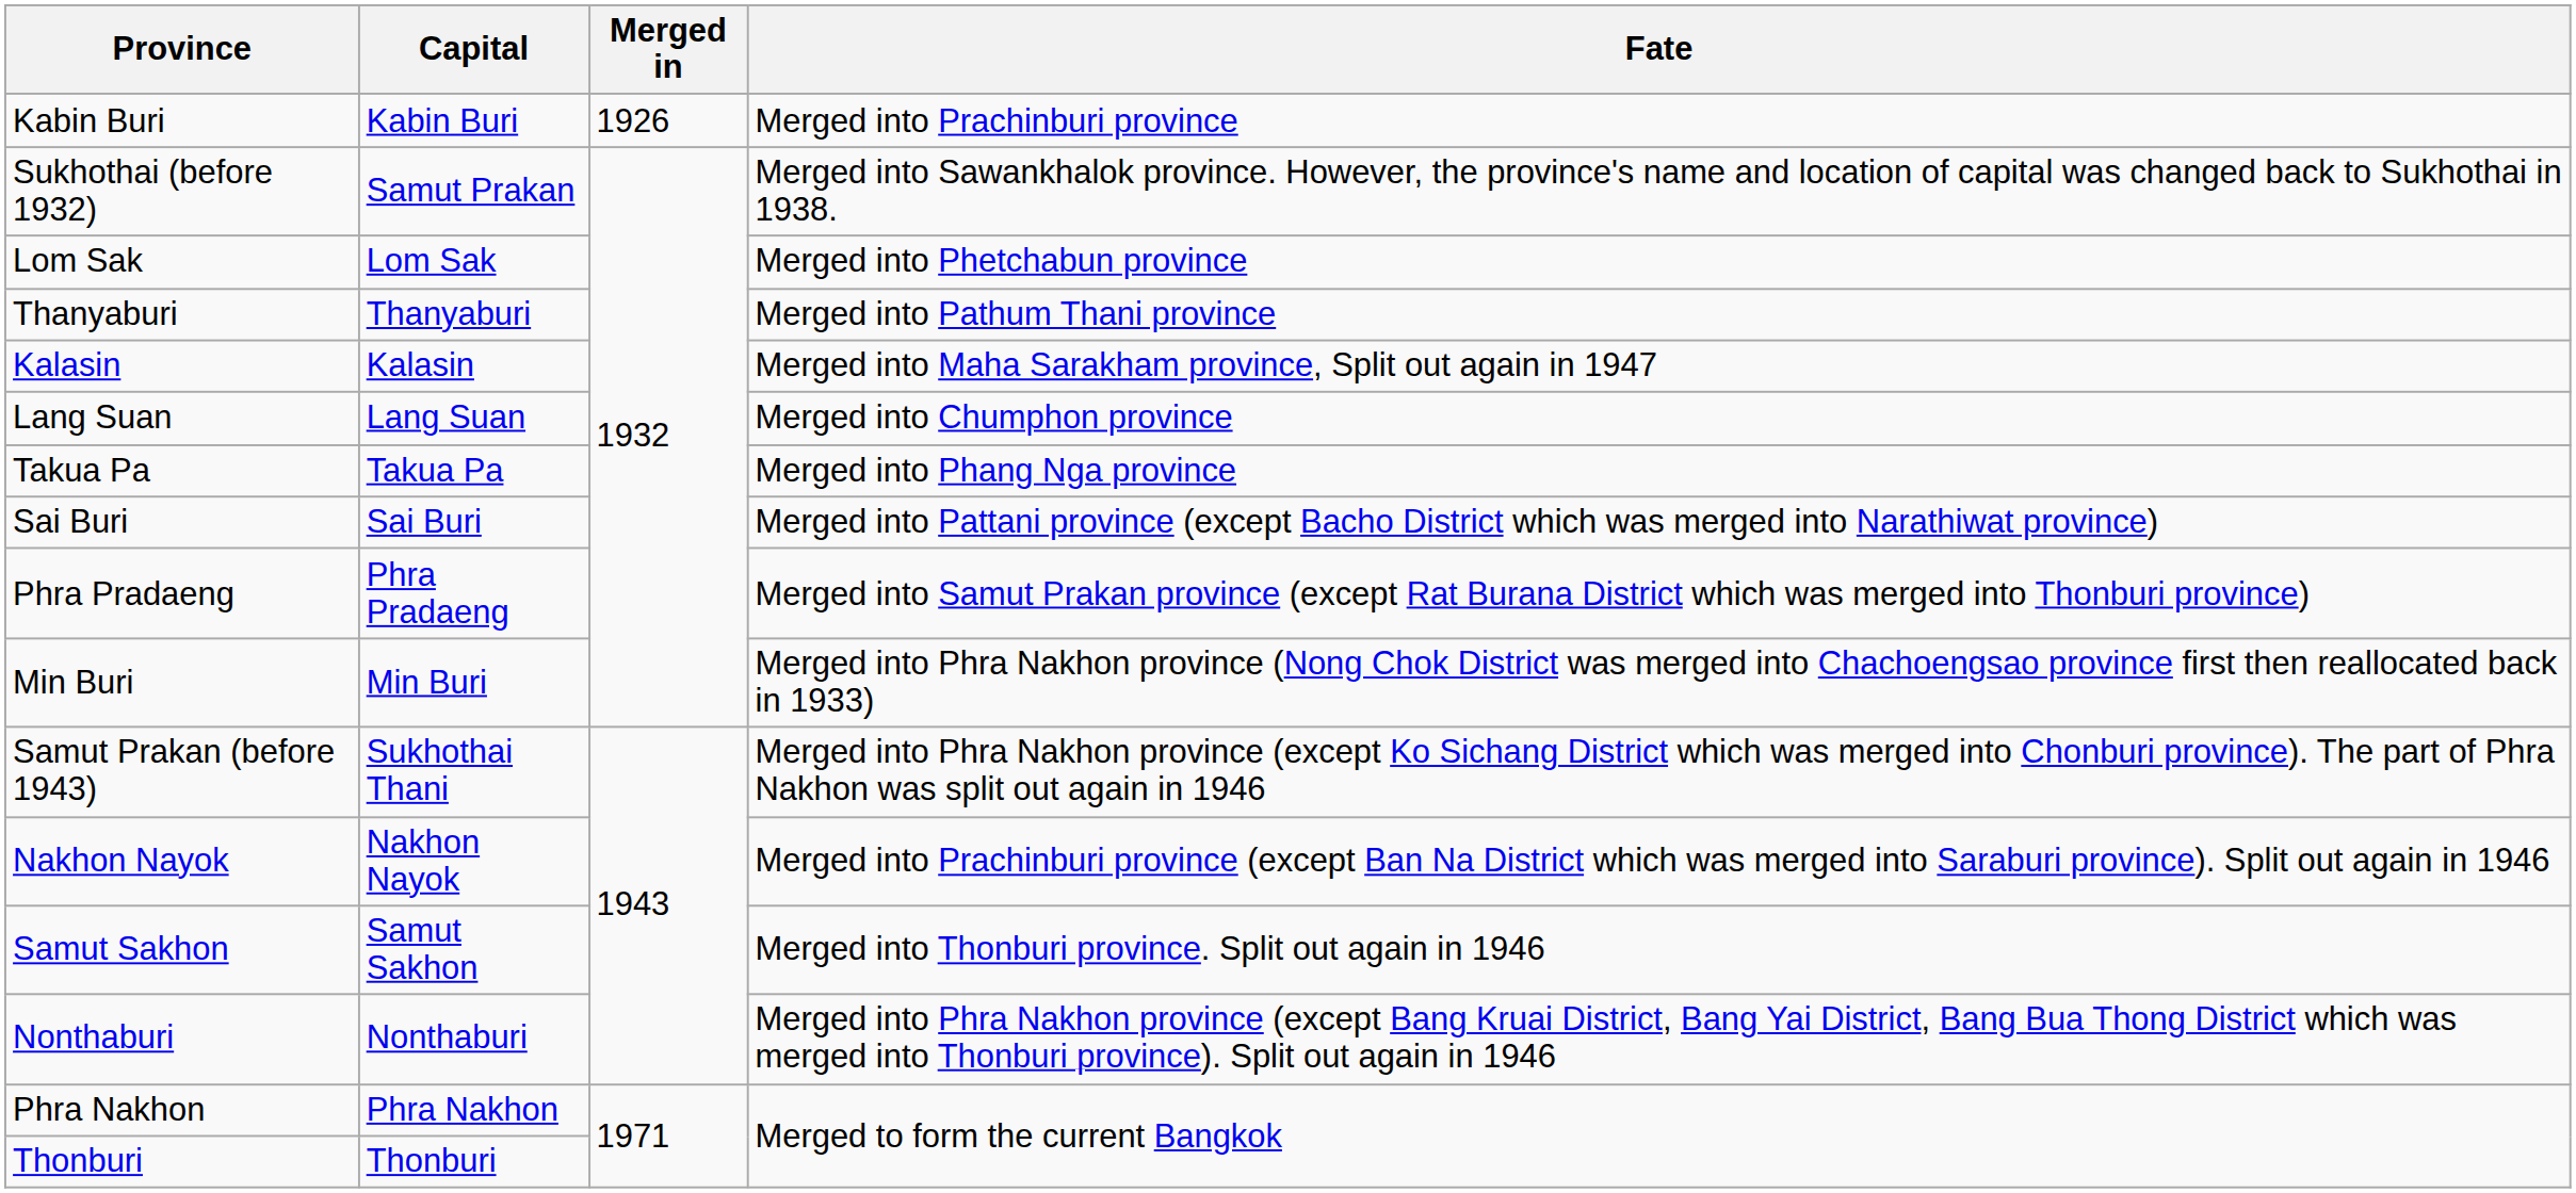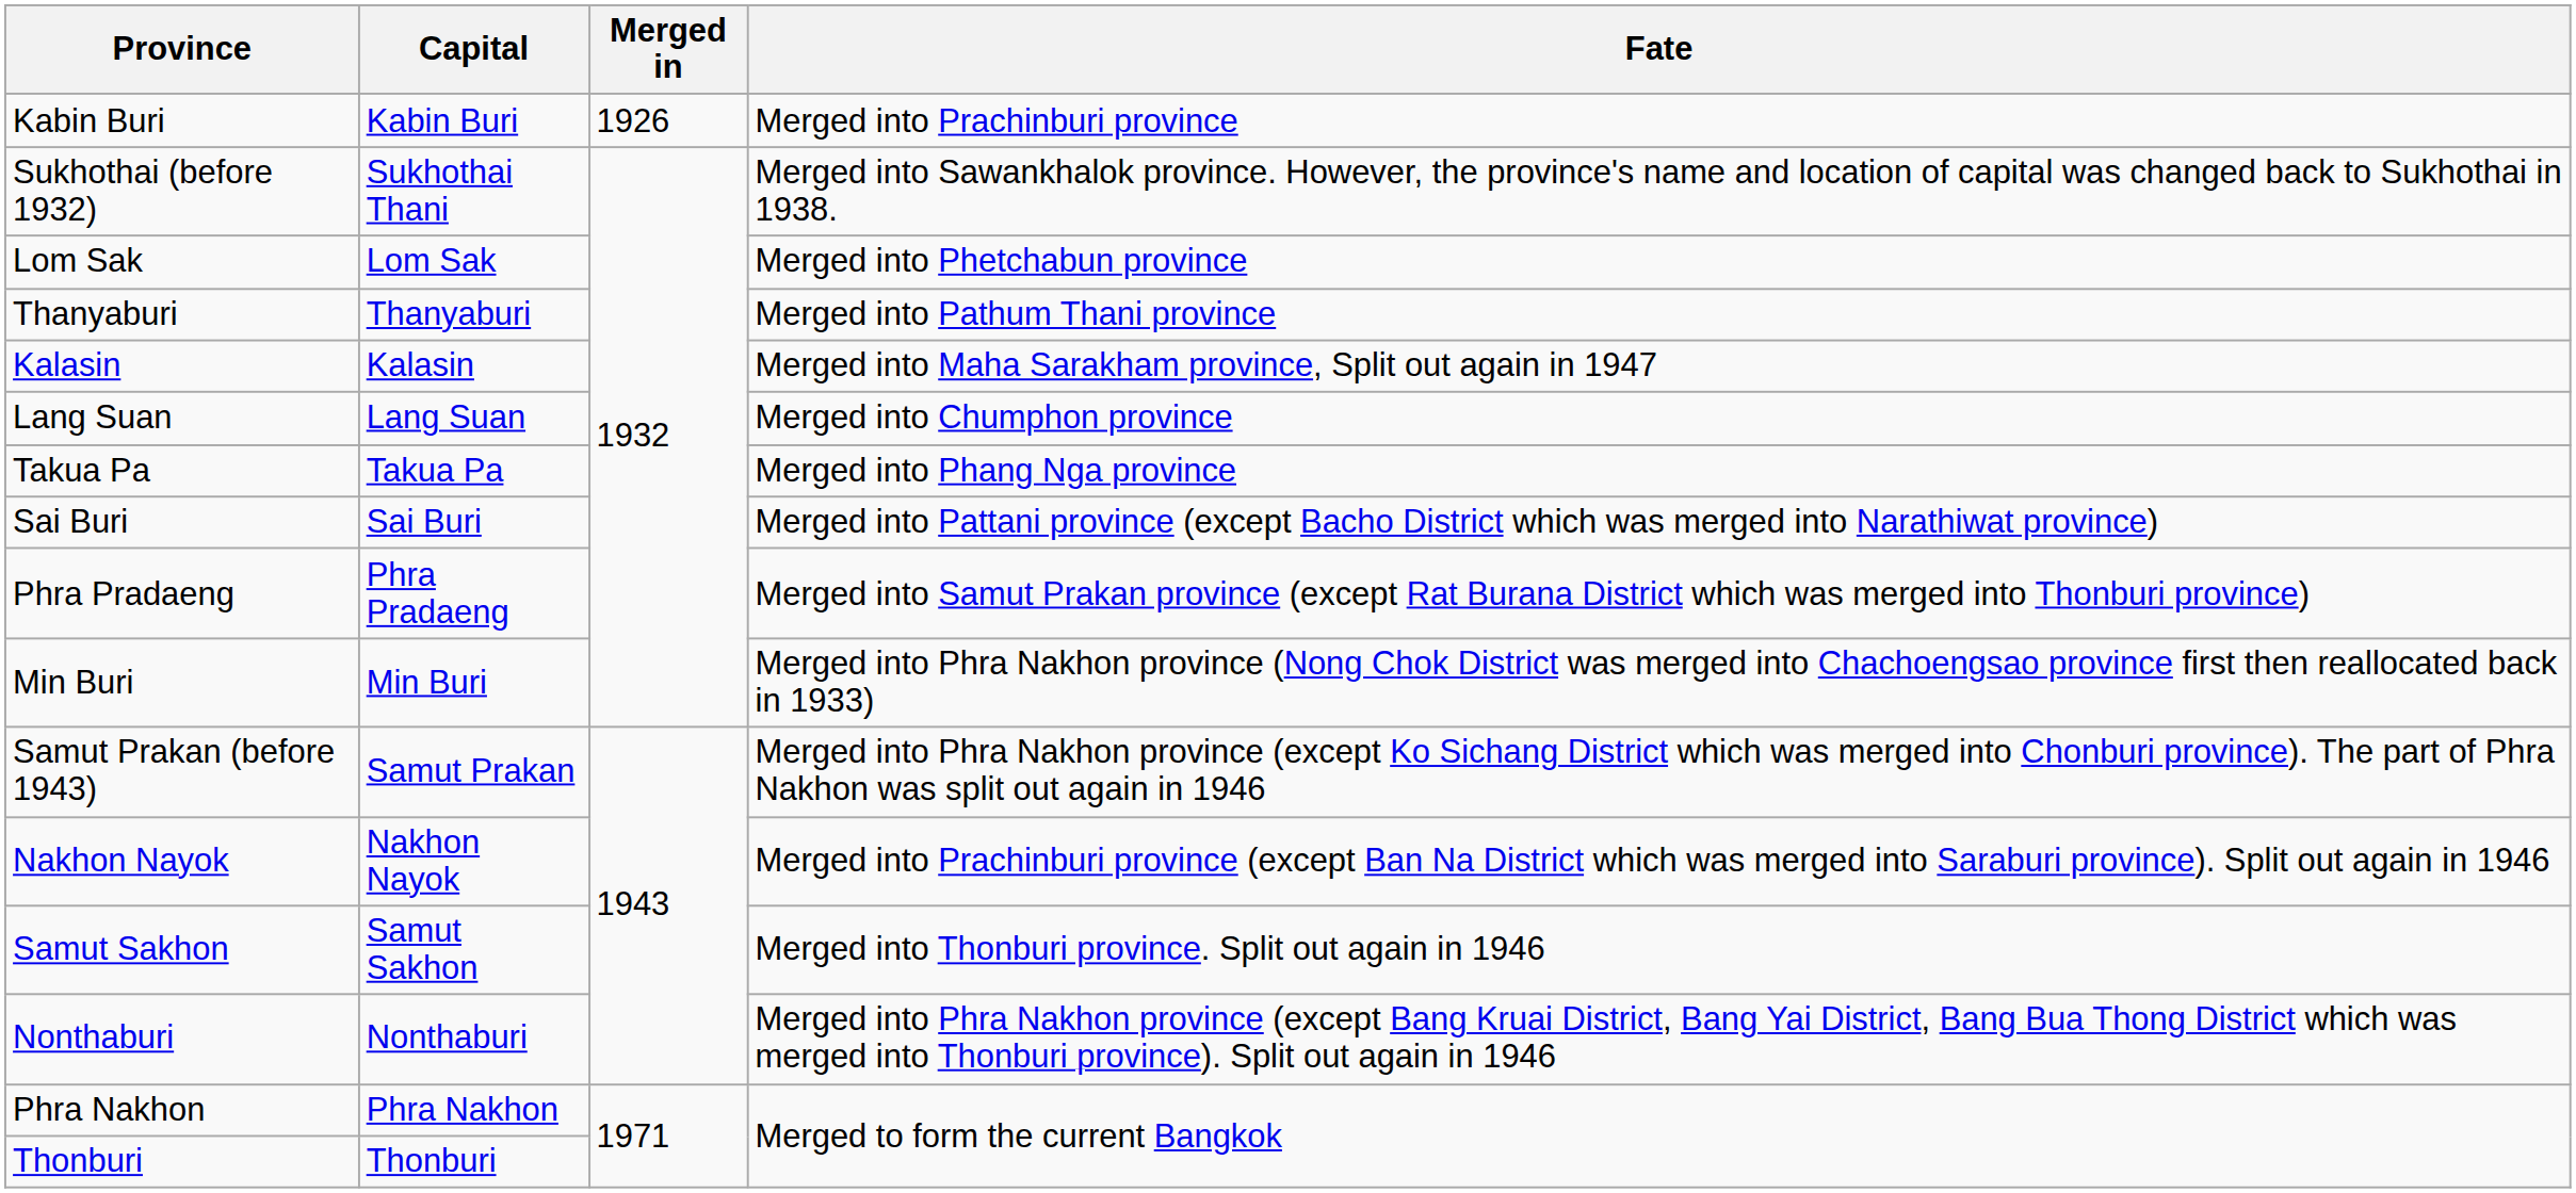 <table class="wikitable sortable">
 <tr>
 <th>Province</th>
 <th>Capital</th>
 <th>Merged in</th>
 <th>Fate</th>
 </tr>
 <tr>
 <td>Kabin Buri</td>
 <td><a href='#'>Kabin Buri</a></td>
 <td>1926</td>
 <td>Merged into <a href='#'>Prachinburi province</a></td>
 </tr>
 <tr>
 <td>Sukhothai (before 1932)</td>
-<td><a href='#'>Samut Prakan</a></td>
+<td><a href='#'>Sukhothai Thani</a></td>
 <td rowspan = "9">1932</td>
 <td>Merged into Sawankhalok province. However, the province's name and location of capital was changed back to Sukhothai in 1938.</td>
 </tr>
 <tr>
 <td>Lom Sak</td>
 <td><a href='#'>Lom Sak</a></td>
 <td>Merged into <a href='#'>Phetchabun province</a></td>
 </tr>
 <tr>
 <td>Thanyaburi</td>
 <td><a href='#'>Thanyaburi</a></td>
 <td>Merged into <a href='#'>Pathum Thani province</a></td>
 </tr>
 <tr>
 <td><a href='#'>Kalasin</a></td>
 <td><a href='#'>Kalasin</a></td>
 <td>Merged into <a href='#'>Maha Sarakham province</a>, Split out again in 1947</td>
 </tr>
 <tr>
 <td>Lang Suan</td>
 <td><a href='#'>Lang Suan</a></td>
 <td>Merged into <a href='#'>Chumphon province</a></td>
 </tr>
 <tr>
 <td>Takua Pa</td>
 <td><a href='#'>Takua Pa</a></td>
 <td>Merged into <a href='#'>Phang Nga province</a></td>
 </tr>
 <tr>
 <td>Sai Buri</td>
 <td><a href='#'>Sai Buri</a></td>
 <td>Merged into <a href='#'>Pattani province</a> (except <a href='#'>Bacho District</a> which was merged into <a href='#'>Narathiwat province</a>)</td>
 </tr>
 <tr>
 <td>Phra Pradaeng</td>
 <td><a href='#'>Phra Pradaeng</a></td>
 <td>Merged into <a href='#'>Samut Prakan province</a> (except <a href='#'>Rat Burana District</a> which was merged into <a href='#'>Thonburi province</a>)</td>
 </tr>
 <tr>
 <td>Min Buri</td>
 <td><a href='#'>Min Buri</a></td>
 <td>Merged into Phra Nakhon province (<a href='#'>Nong Chok District</a> was merged into <a href='#'>Chachoengsao province</a> first then reallocated back in 1933)</td>
 </tr>
 <tr>
 <td>Samut Prakan (before 1943)</td>
-<td><a href='#'>Sukhothai Thani</a></td>
+<td><a href='#'>Samut Prakan</a></td>
 <td rowspan = "4">1943</td>
 <td>Merged into Phra Nakhon province (except <a href='#'>Ko Sichang District</a> which was merged into <a href='#'>Chonburi province</a>). The part of Phra Nakhon was split out again in 1946</td>
 </tr>
 <tr>
 <td><a href='#'>Nakhon Nayok</a></td>
 <td><a href='#'>Nakhon Nayok</a></td>
 <td>Merged into <a href='#'>Prachinburi province</a> (except <a href='#'>Ban Na District</a> which was merged into <a href='#'>Saraburi province</a>). Split out again in 1946</td>
 </tr>
 <tr>
 <td><a href='#'>Samut Sakhon</a></td>
 <td><a href='#'>Samut Sakhon</a></td>
 <td>Merged into <a href='#'>Thonburi province</a>. Split out again in 1946</td>
 </tr>
 <tr>
 <td><a href='#'>Nonthaburi</a></td>
 <td><a href='#'>Nonthaburi</a></td>
 <td>Merged into <a href='#'>Phra Nakhon province</a> (except <a href='#'>Bang Kruai District</a>, <a href='#'>Bang Yai District</a>, <a href='#'>Bang Bua Thong District</a> which was merged into <a href='#'>Thonburi province</a>). Split out again in 1946</td>
 </tr>
 <tr>
 <td>Phra Nakhon</td>
 <td><a href='#'>Phra Nakhon</a></td>
 <td rowspan = "2">1971</td>
 <td rowspan = "2">Merged to form the current <a href='#'>Bangkok</a></td>
 </tr>
 <tr>
 <td><a href='#'>Thonburi</a></td>
 <td><a href='#'>Thonburi</a></td>
 </tr>
 </table>
